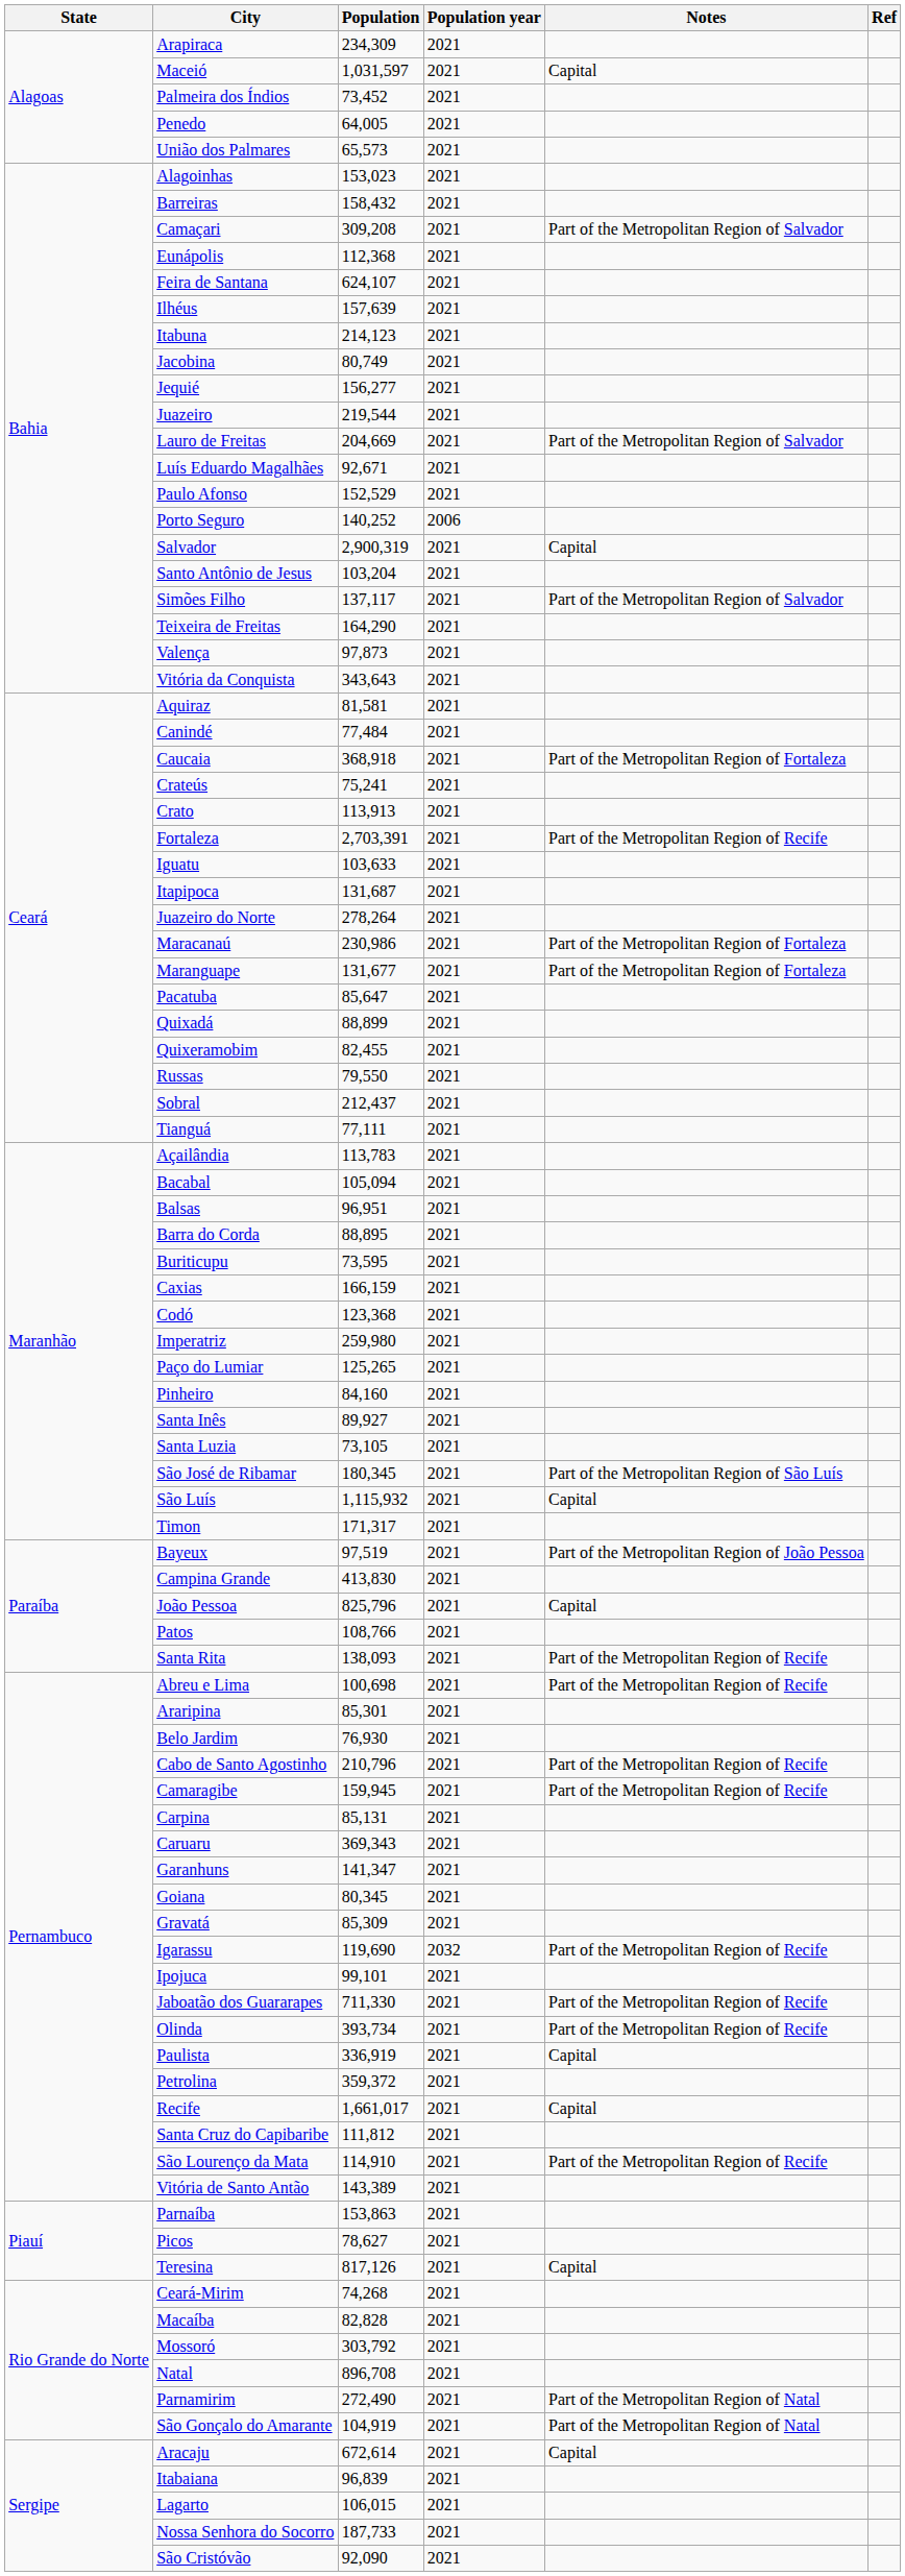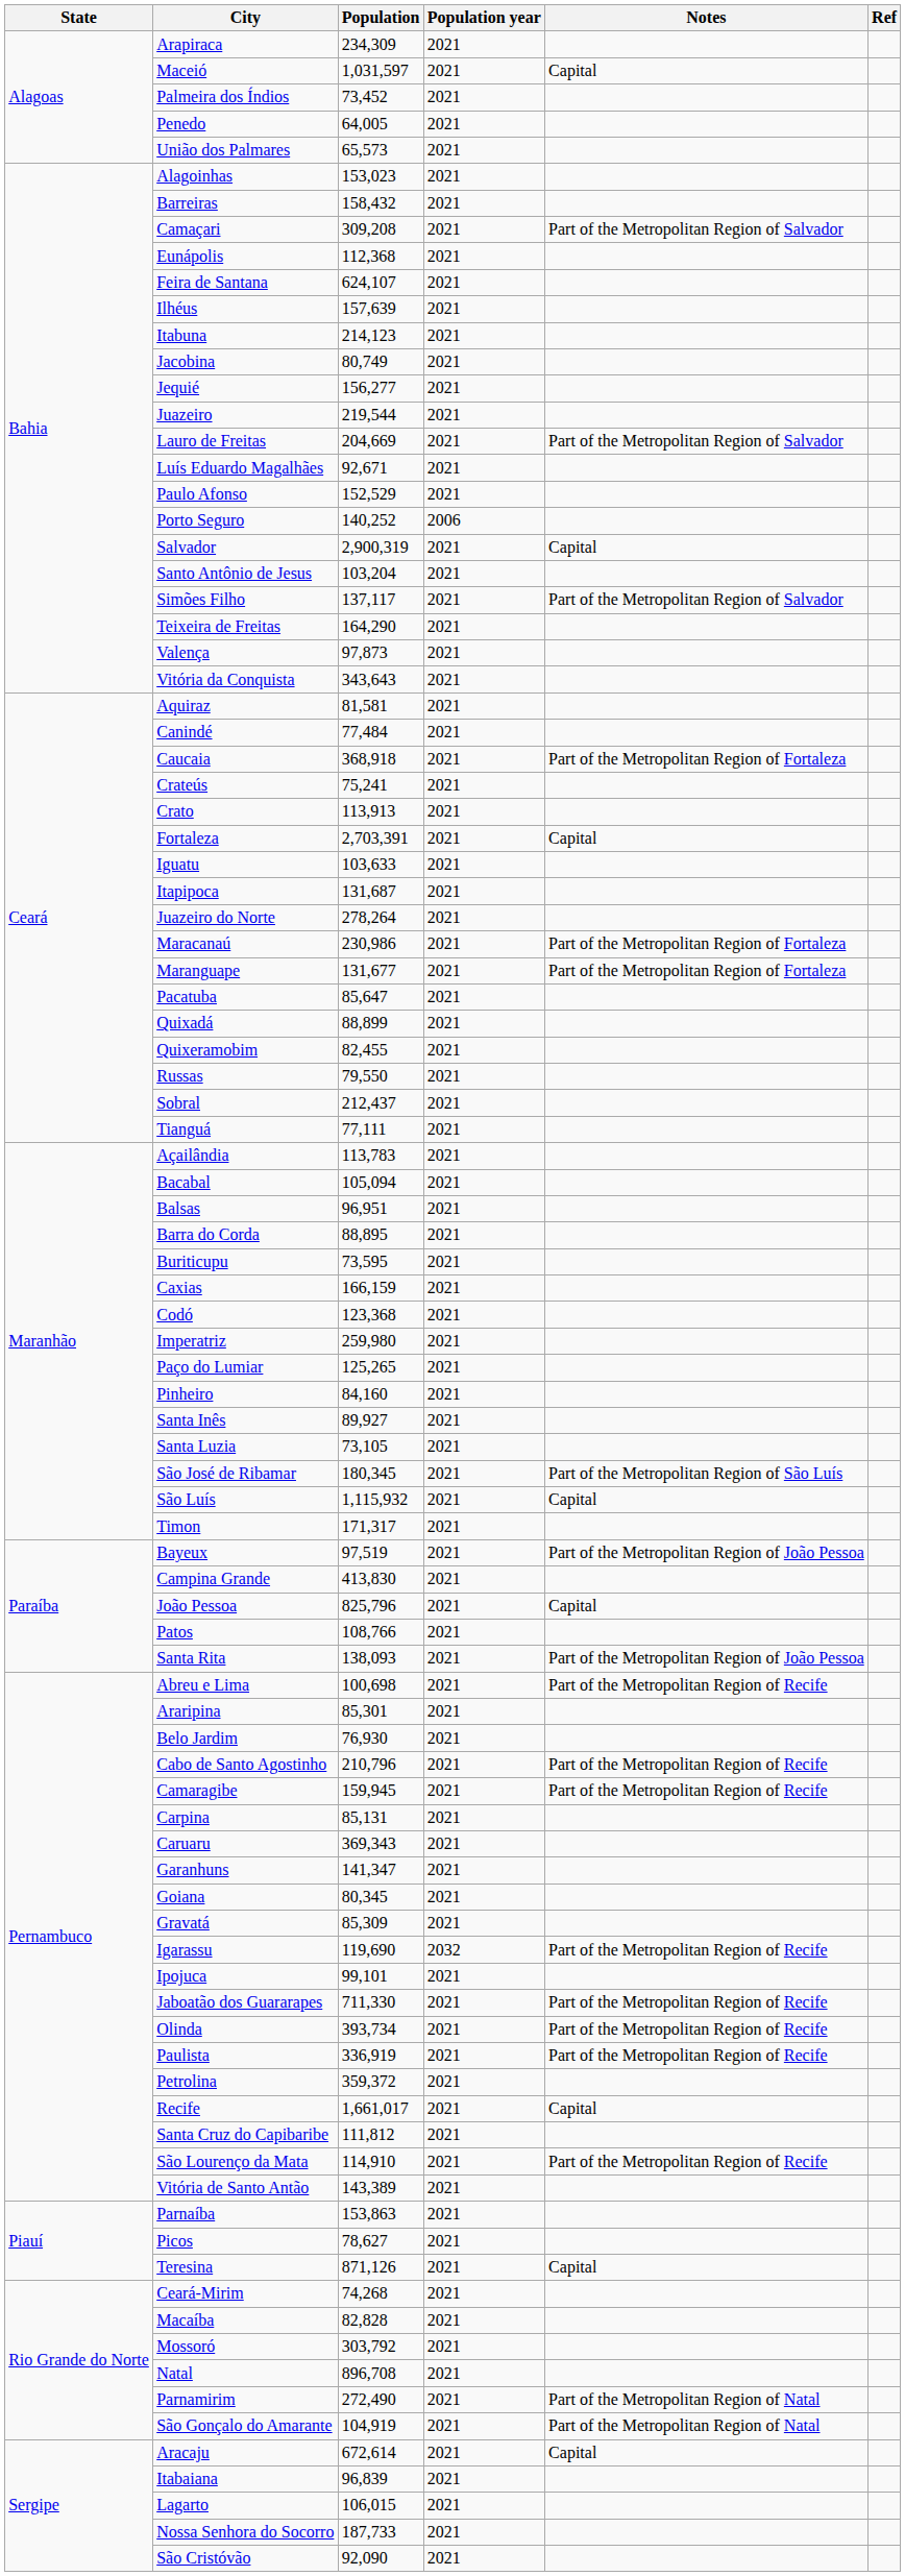 <table class="wikitable sortable">
 <tr>
 <th>State</th>
 <th>City</th>
 <th>Population</th>
 <th>Population year</th>
 <th>Notes</th>
 <th class="unsortable">Ref</th>
 </tr>
 <tr>
 <td rowspan="5"><a href='#'>Alagoas</a></td>
 <td><a href='#'>Arapiraca</a></td>
 <td>234,309</td>
 <td>2021</td>
 <td></td>
 <td></td>
 </tr>
 <tr>
 <td><a href='#'>Maceió</a></td>
 <td>1,031,597</td>
 <td>2021</td>
 <td>Capital</td>
 <td></td>
 </tr>
 <tr>
 <td><a href='#'>Palmeira dos Índios</a></td>
 <td>73,452</td>
 <td>2021</td>
 <td></td>
 <td></td>
 </tr>
 <tr>
 <td><a href='#'>Penedo</a></td>
 <td>64,005</td>
 <td>2021</td>
 <td></td>
 <td></td>
 </tr>
 <tr>
 <td><a href='#'>União dos Palmares</a></td>
 <td>65,573</td>
 <td>2021</td>
 <td></td>
 <td></td>
 </tr>
 <tr>
 <td rowspan="20"><a href='#'>Bahia</a></td>
 <td><a href='#'>Alagoinhas</a></td>
 <td>153,023</td>
 <td>2021</td>
 <td></td>
 <td></td>
 </tr>
 <tr>
 <td><a href='#'>Barreiras</a></td>
 <td>158,432</td>
 <td>2021</td>
 <td></td>
 <td></td>
 </tr>
 <tr>
 <td><a href='#'>Camaçari</a></td>
 <td>309,208</td>
 <td>2021</td>
 <td>Part of the Metropolitan Region of <a href='#'>Salvador</a></td>
 <td></td>
 </tr>
 <tr>
 <td><a href='#'>Eunápolis</a></td>
 <td>112,368</td>
 <td>2021</td>
 <td></td>
 <td></td>
 </tr>
 <tr>
 <td><a href='#'>Feira de Santana</a></td>
 <td>624,107</td>
 <td>2021</td>
 <td></td>
 <td></td>
 </tr>
 <tr>
 <td><a href='#'>Ilhéus</a></td>
 <td>157,639</td>
 <td>2021</td>
 <td></td>
 <td></td>
 </tr>
 <tr>
 <td><a href='#'>Itabuna</a></td>
 <td>214,123</td>
 <td>2021</td>
 <td></td>
 <td></td>
 </tr>
 <tr>
 <td><a href='#'>Jacobina</a></td>
 <td>80,749</td>
 <td>2021</td>
 <td></td>
 <td></td>
 </tr>
 <tr>
 <td><a href='#'>Jequié</a></td>
 <td>156,277</td>
 <td>2021</td>
 <td></td>
 <td></td>
 </tr>
 <tr>
 <td><a href='#'>Juazeiro</a></td>
 <td>219,544</td>
 <td>2021</td>
 <td></td>
 <td></td>
 </tr>
 <tr>
 <td><a href='#'>Lauro de Freitas</a></td>
 <td>204,669</td>
 <td>2021</td>
 <td>Part of the Metropolitan Region of <a href='#'>Salvador</a></td>
 <td></td>
 </tr>
 <tr>
 <td><a href='#'>Luís Eduardo Magalhães</a></td>
 <td>92,671</td>
 <td>2021</td>
 <td></td>
 <td></td>
 </tr>
 <tr>
 <td><a href='#'>Paulo Afonso</a></td>
 <td>152,529</td>
 <td>2021</td>
 <td></td>
 <td></td>
 </tr>
 <tr>
 <td><a href='#'>Porto Seguro</a></td>
 <td>140,252</td>
 <td>2006</td>
 <td></td>
 <td></td>
 </tr>
 <tr>
 <td><a href='#'>Salvador</a></td>
 <td>2,900,319</td>
 <td>2021</td>
 <td>Capital</td>
 <td></td>
 </tr>
 <tr>
 <td><a href='#'>Santo Antônio de Jesus</a></td>
 <td>103,204</td>
 <td>2021</td>
 <td></td>
 <td></td>
 </tr>
 <tr>
 <td><a href='#'>Simões Filho</a></td>
 <td>137,117</td>
 <td>2021</td>
 <td>Part of the Metropolitan Region of <a href='#'>Salvador</a></td>
 <td></td>
 </tr>
 <tr>
 <td><a href='#'>Teixeira de Freitas</a></td>
 <td>164,290</td>
 <td>2021</td>
 <td></td>
 <td></td>
 </tr>
 <tr>
 <td><a href='#'>Valença</a></td>
 <td>97,873</td>
 <td>2021</td>
 <td></td>
 <td></td>
 </tr>
 <tr>
 <td><a href='#'>Vitória da Conquista</a></td>
 <td>343,643</td>
 <td>2021</td>
 <td></td>
 <td></td>
 </tr>
 <tr>
 <td rowspan="17"><a href='#'>Ceará</a></td>
 <td><a href='#'>Aquiraz</a></td>
 <td>81,581</td>
 <td>2021</td>
 <td></td>
 <td></td>
 </tr>
 <tr>
 <td><a href='#'>Canindé</a></td>
 <td>77,484</td>
 <td>2021</td>
 <td></td>
 <td></td>
 </tr>
 <tr>
 <td><a href='#'>Caucaia</a></td>
 <td>368,918</td>
 <td>2021</td>
 <td>Part of the Metropolitan Region of <a href='#'>Fortaleza</a></td>
 <td></td>
 </tr>
 <tr>
 <td><a href='#'>Crateús</a></td>
 <td>75,241</td>
 <td>2021</td>
 <td></td>
 <td></td>
 </tr>
 <tr>
 <td><a href='#'>Crato</a></td>
 <td>113,913</td>
 <td>2021</td>
 <td></td>
 <td></td>
 </tr>
 <tr>
 <td><a href='#'>Fortaleza</a></td>
 <td>2,703,391</td>
 <td>2021</td>
-<td>Part of the Metropolitan Region of <a href='#'>Recife</a></td>
+<td>Capital</td>
 <td></td>
 </tr>
 <tr>
 <td><a href='#'>Iguatu</a></td>
 <td>103,633</td>
 <td>2021</td>
 <td></td>
 <td></td>
 </tr>
 <tr>
 <td><a href='#'>Itapipoca</a></td>
 <td>131,687</td>
 <td>2021</td>
 <td></td>
 <td></td>
 </tr>
 <tr>
 <td><a href='#'>Juazeiro do Norte</a></td>
 <td>278,264</td>
 <td>2021</td>
 <td></td>
 <td></td>
 </tr>
 <tr>
 <td><a href='#'>Maracanaú</a></td>
 <td>230,986</td>
 <td>2021</td>
 <td>Part of the Metropolitan Region of <a href='#'>Fortaleza</a></td>
 <td></td>
 </tr>
 <tr>
 <td><a href='#'>Maranguape</a></td>
 <td>131,677</td>
 <td>2021</td>
 <td>Part of the Metropolitan Region of <a href='#'>Fortaleza</a></td>
 <td></td>
 </tr>
 <tr>
 <td><a href='#'>Pacatuba</a></td>
 <td>85,647</td>
 <td>2021</td>
 <td></td>
 <td></td>
 </tr>
 <tr>
 <td><a href='#'>Quixadá</a></td>
 <td>88,899</td>
 <td>2021</td>
 <td></td>
 <td></td>
 </tr>
 <tr>
 <td><a href='#'>Quixeramobim</a></td>
 <td>82,455</td>
 <td>2021</td>
 <td></td>
 <td></td>
 </tr>
 <tr>
 <td><a href='#'>Russas</a></td>
 <td>79,550</td>
 <td>2021</td>
 <td></td>
 <td></td>
 </tr>
 <tr>
 <td><a href='#'>Sobral</a></td>
 <td>212,437</td>
 <td>2021</td>
 <td></td>
 <td></td>
 </tr>
 <tr>
 <td><a href='#'>Tianguá</a></td>
 <td>77,111</td>
 <td>2021</td>
 <td></td>
 <td></td>
 </tr>
 <tr>
 <td rowspan="15"><a href='#'>Maranhão</a></td>
 <td><a href='#'>Açailândia</a></td>
 <td>113,783</td>
 <td>2021</td>
 <td></td>
 <td></td>
 </tr>
 <tr>
 <td><a href='#'>Bacabal</a></td>
 <td>105,094</td>
 <td>2021</td>
 <td></td>
 <td></td>
 </tr>
 <tr>
 <td><a href='#'>Balsas</a></td>
 <td>96,951</td>
 <td>2021</td>
 <td></td>
 <td></td>
 </tr>
 <tr>
 <td><a href='#'>Barra do Corda</a></td>
 <td>88,895</td>
 <td>2021</td>
 <td></td>
 <td></td>
 </tr>
 <tr>
 <td><a href='#'>Buriticupu</a></td>
 <td>73,595</td>
 <td>2021</td>
 <td></td>
 <td></td>
 </tr>
 <tr>
 <td><a href='#'>Caxias</a></td>
 <td>166,159</td>
 <td>2021</td>
 <td></td>
 <td></td>
 </tr>
 <tr>
 <td><a href='#'>Codó</a></td>
 <td>123,368</td>
 <td>2021</td>
 <td></td>
 <td></td>
 </tr>
 <tr>
 <td><a href='#'>Imperatriz</a></td>
 <td>259,980</td>
 <td>2021</td>
 <td></td>
 <td></td>
 </tr>
 <tr>
 <td><a href='#'>Paço do Lumiar</a></td>
 <td>125,265</td>
 <td>2021</td>
 <td></td>
 <td></td>
 </tr>
 <tr>
 <td><a href='#'>Pinheiro</a></td>
 <td>84,160</td>
 <td>2021</td>
 <td></td>
 <td></td>
 </tr>
 <tr>
 <td><a href='#'>Santa Inês</a></td>
 <td>89,927</td>
 <td>2021</td>
 <td></td>
 <td></td>
 </tr>
 <tr>
 <td><a href='#'>Santa Luzia</a></td>
 <td>73,105</td>
 <td>2021</td>
 <td></td>
 <td></td>
 </tr>
 <tr>
 <td><a href='#'>São José de Ribamar</a></td>
 <td>180,345</td>
 <td>2021</td>
 <td>Part of the Metropolitan Region of <a href='#'>São Luís</a></td>
 <td></td>
 </tr>
 <tr>
 <td><a href='#'>São Luís</a></td>
 <td>1,115,932</td>
 <td>2021</td>
 <td>Capital</td>
 <td></td>
 </tr>
 <tr>
 <td><a href='#'>Timon</a></td>
 <td>171,317</td>
 <td>2021</td>
 <td></td>
 <td></td>
 </tr>
 <tr>
 <td rowspan="5"><a href='#'>Paraíba</a></td>
 <td><a href='#'>Bayeux</a></td>
 <td>97,519</td>
 <td>2021</td>
 <td>Part of the Metropolitan Region of <a href='#'>João Pessoa</a></td>
 <td></td>
 </tr>
 <tr>
 <td><a href='#'>Campina Grande</a></td>
 <td>413,830</td>
 <td>2021</td>
 <td></td>
 <td></td>
 </tr>
 <tr>
 <td><a href='#'>João Pessoa</a></td>
 <td>825,796</td>
 <td>2021</td>
 <td>Capital</td>
 <td></td>
 </tr>
 <tr>
 <td><a href='#'>Patos</a></td>
 <td>108,766</td>
 <td>2021</td>
 <td></td>
 <td></td>
 </tr>
 <tr>
 <td><a href='#'>Santa Rita</a></td>
 <td>138,093</td>
 <td>2021</td>
-<td>Part of the Metropolitan Region of <a href='#'>Recife</a></td>
+<td>Part of the Metropolitan Region of <a href='#'>João Pessoa</a></td>
 <td></td>
 </tr>
 <tr>
 <td rowspan="20"><a href='#'>Pernambuco</a></td>
 <td><a href='#'>Abreu e Lima</a></td>
 <td>100,698</td>
 <td>2021</td>
 <td>Part of the Metropolitan Region of <a href='#'>Recife</a></td>
 <td></td>
 </tr>
 <tr>
 <td><a href='#'>Araripina</a></td>
 <td>85,301</td>
 <td>2021</td>
 <td></td>
 <td></td>
 </tr>
 <tr>
 <td><a href='#'>Belo Jardim</a></td>
 <td>76,930</td>
 <td>2021</td>
 <td></td>
 <td></td>
 </tr>
 <tr>
 <td><a href='#'>Cabo de Santo Agostinho</a></td>
 <td>210,796</td>
 <td>2021</td>
 <td>Part of the Metropolitan Region of <a href='#'>Recife</a></td>
 <td></td>
 </tr>
 <tr>
 <td><a href='#'>Camaragibe</a></td>
 <td>159,945</td>
 <td>2021</td>
 <td>Part of the Metropolitan Region of <a href='#'>Recife</a></td>
 <td></td>
 </tr>
 <tr>
 <td><a href='#'>Carpina</a></td>
 <td>85,131</td>
 <td>2021</td>
 <td></td>
 <td></td>
 </tr>
 <tr>
 <td><a href='#'>Caruaru</a></td>
 <td>369,343</td>
 <td>2021</td>
 <td></td>
 <td></td>
 </tr>
 <tr>
 <td><a href='#'>Garanhuns</a></td>
 <td>141,347</td>
 <td>2021</td>
 <td></td>
 <td></td>
 </tr>
 <tr>
 <td><a href='#'>Goiana</a></td>
 <td>80,345</td>
 <td>2021</td>
 <td></td>
 <td></td>
 </tr>
 <tr>
 <td><a href='#'>Gravatá</a></td>
 <td>85,309</td>
 <td>2021</td>
 <td></td>
 <td></td>
 </tr>
 <tr>
 <td><a href='#'>Igarassu</a></td>
 <td>119,690</td>
 <td>2032</td>
 <td>Part of the Metropolitan Region of <a href='#'>Recife</a></td>
 <td></td>
 </tr>
 <tr>
 <td><a href='#'>Ipojuca</a></td>
 <td>99,101</td>
 <td>2021</td>
 <td></td>
 <td></td>
 </tr>
 <tr>
 <td><a href='#'>Jaboatão dos Guararapes</a></td>
 <td>711,330</td>
 <td>2021</td>
 <td>Part of the Metropolitan Region of <a href='#'>Recife</a></td>
 <td></td>
 </tr>
 <tr>
 <td><a href='#'>Olinda</a></td>
 <td>393,734</td>
 <td>2021</td>
 <td>Part of the Metropolitan Region of <a href='#'>Recife</a></td>
 <td></td>
 </tr>
 <tr>
 <td><a href='#'>Paulista</a></td>
 <td>336,919</td>
 <td>2021</td>
-<td>Capital</td>
+<td>Part of the Metropolitan Region of <a href='#'>Recife</a></td>
 <td></td>
 </tr>
 <tr>
 <td><a href='#'>Petrolina</a></td>
 <td>359,372</td>
 <td>2021</td>
 <td></td>
 <td></td>
 </tr>
 <tr>
 <td><a href='#'>Recife</a></td>
 <td>1,661,017</td>
 <td>2021</td>
 <td>Capital</td>
 <td></td>
 </tr>
 <tr>
 <td><a href='#'>Santa Cruz do Capibaribe</a></td>
 <td>111,812</td>
 <td>2021</td>
 <td></td>
 <td></td>
 </tr>
 <tr>
 <td><a href='#'>São Lourenço da Mata</a></td>
 <td>114,910</td>
 <td>2021</td>
 <td>Part of the Metropolitan Region of <a href='#'>Recife</a></td>
 <td></td>
 </tr>
 <tr>
 <td><a href='#'>Vitória de Santo Antão</a></td>
 <td>143,389</td>
 <td>2021</td>
 <td></td>
 <td></td>
 </tr>
 <tr>
 <td rowspan="3"><a href='#'>Piauí</a></td>
 <td><a href='#'>Parnaíba</a></td>
 <td>153,863</td>
 <td>2021</td>
 <td></td>
 <td></td>
 </tr>
 <tr>
 <td><a href='#'>Picos</a></td>
 <td>78,627</td>
 <td>2021</td>
 <td></td>
 <td></td>
 </tr>
 <tr>
 <td><a href='#'>Teresina</a></td>
-<td>817,126</td>
+<td>871,126</td>
 <td>2021</td>
 <td>Capital</td>
 <td></td>
 </tr>
 <tr>
 <td rowspan="6"><a href='#'>Rio Grande do Norte</a></td>
 <td><a href='#'>Ceará-Mirim</a></td>
 <td>74,268</td>
 <td>2021</td>
 <td></td>
 <td></td>
 </tr>
 <tr>
 <td><a href='#'>Macaíba</a></td>
 <td>82,828</td>
 <td>2021</td>
 <td></td>
 <td></td>
 </tr>
 <tr>
 <td><a href='#'>Mossoró</a></td>
 <td>303,792</td>
 <td>2021</td>
 <td></td>
 <td></td>
 </tr>
 <tr>
 <td><a href='#'>Natal</a></td>
 <td>896,708</td>
 <td>2021</td>
 <td></td>
 <td></td>
 </tr>
 <tr>
 <td><a href='#'>Parnamirim</a></td>
 <td>272,490</td>
 <td>2021</td>
 <td>Part of the Metropolitan Region of <a href='#'>Natal</a></td>
 <td></td>
 </tr>
 <tr>
 <td><a href='#'>São Gonçalo do Amarante</a></td>
 <td>104,919</td>
 <td>2021</td>
 <td>Part of the Metropolitan Region of <a href='#'>Natal</a></td>
 <td></td>
 </tr>
 <tr>
 <td rowspan="5"><a href='#'>Sergipe</a></td>
 <td><a href='#'>Aracaju</a></td>
 <td>672,614</td>
 <td>2021</td>
 <td>Capital</td>
 <td></td>
 </tr>
 <tr>
 <td><a href='#'>Itabaiana</a></td>
 <td>96,839</td>
 <td>2021</td>
 <td></td>
 <td></td>
 </tr>
 <tr>
 <td><a href='#'>Lagarto</a></td>
 <td>106,015</td>
 <td>2021</td>
 <td></td>
 <td></td>
 </tr>
 <tr>
 <td><a href='#'>Nossa Senhora do Socorro</a></td>
 <td>187,733</td>
 <td>2021</td>
 <td></td>
 <td></td>
 </tr>
 <tr>
 <td><a href='#'>São Cristóvão</a></td>
 <td>92,090</td>
 <td>2021</td>
 <td></td>
 <td></td>
 </tr>
 </table>
